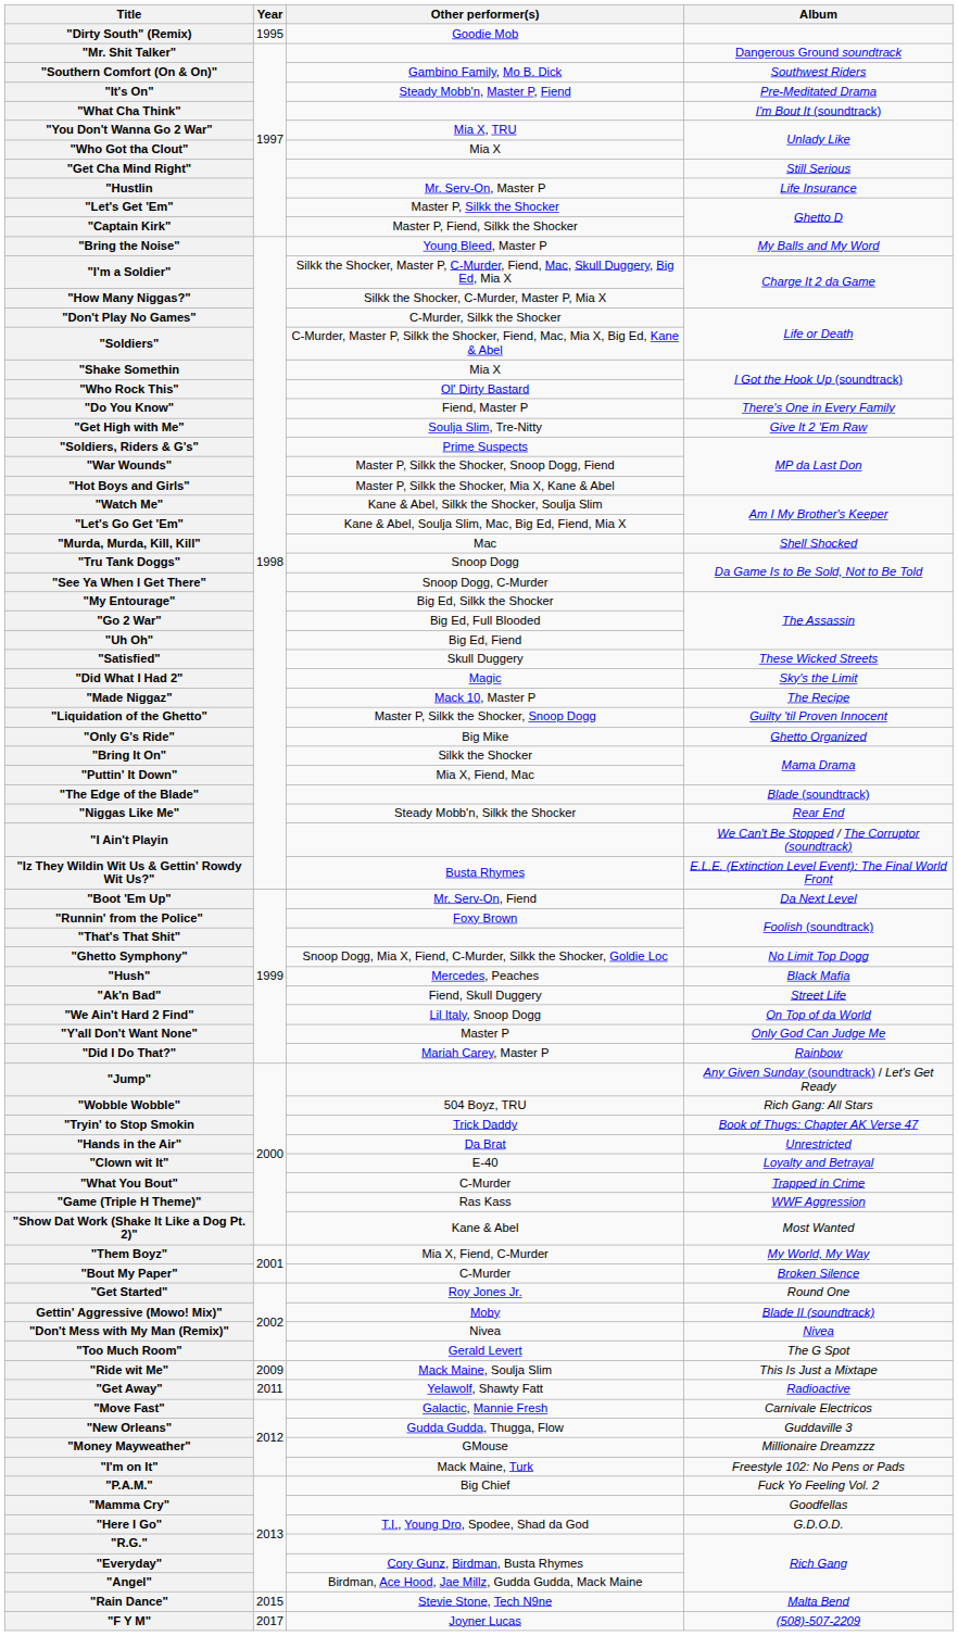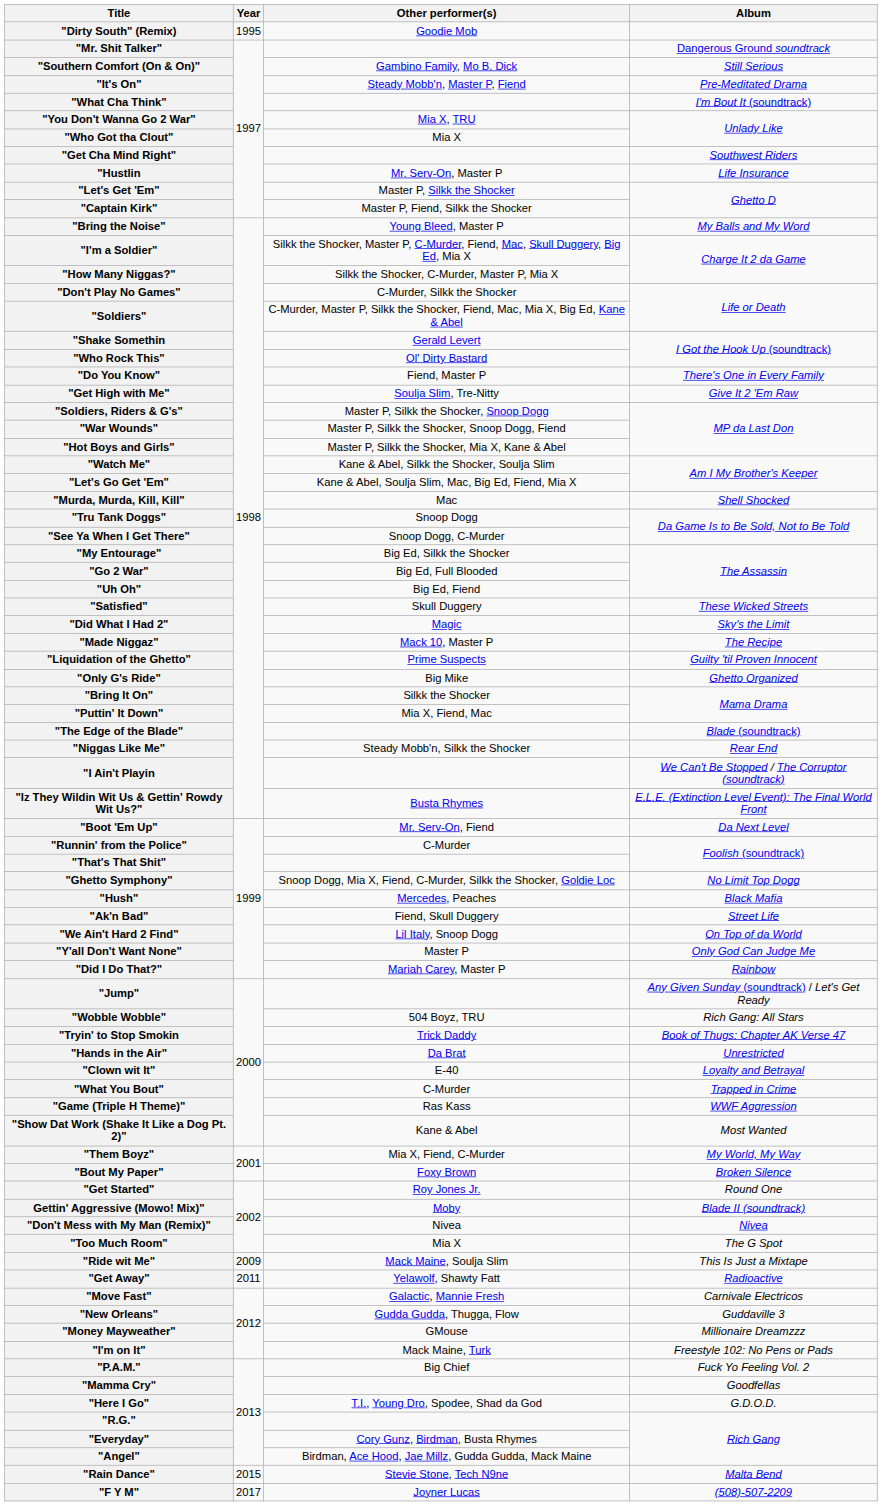 <table class="wikitable plainrowheaders" style="text-align:center;">
 <tr>
 <th scope="col" style="width:20em;">Title</th>
 <th scope="col">Year</th>
 <th scope="col">Other performer(s)</th>
 <th scope="col">Album</th>
 </tr>
 <tr>
 <th scope="row">"Dirty South" (Remix)</th>
 <td>1995</td>
 <td><a href='#'>Goodie Mob</a></td>
 <td></td>
 </tr>
 <tr>
 <th scope="row">"Mr. Shit Talker"</th>
 <td rowspan="10">1997</td>
 <td></td>
 <td><em><a href='#'></em>Dangerous Ground<em> soundtrack</a></em></td>
 </tr>
 <tr>
 <th scope="row">"Southern Comfort (On & On)"</th>
 <td><a href='#'>Gambino Family</a>, <a href='#'>Mo B. Dick</a></td>
-<td><em><a href='#'>Southwest Riders</a></em></td>
+<td><em><a href='#'>Still Serious</a></em></td>
 </tr>
 <tr>
 <th scope="row">"It's On"</th>
 <td><a href='#'>Steady Mobb'n</a>, <a href='#'>Master P</a>, <a href='#'>Fiend</a></td>
 <td><em><a href='#'>Pre-Meditated Drama</a></em></td>
 </tr>
 <tr>
 <th scope="row">"What Cha Think"</th>
 <td></td>
 <td><a href='#'><em>I'm Bout It</em> (soundtrack)</a></td>
 </tr>
 <tr>
 <th scope="row">"You Don't Wanna Go 2 War"</th>
 <td><a href='#'>Mia X</a>, <a href='#'>TRU</a></td>
 <td rowspan="2"><em><a href='#'>Unlady Like</a></em></td>
 </tr>
 <tr>
 <th scope="row">"Who Got tha Clout"</th>
 <td>Mia X</td>
 </tr>
 <tr>
 <th scope="row">"Get Cha Mind Right"</th>
 <td></td>
-<td><em><a href='#'>Still Serious</a></em></td>
+<td><em><a href='#'>Southwest Riders</a></em></td>
 </tr>
 <tr>
 <th scope="row">"Hustlin</th>
 <td><a href='#'>Mr. Serv-On</a>, Master P</td>
 <td><em><a href='#'>Life Insurance</a></em></td>
 </tr>
 <tr>
 <th scope="row">"Let's Get 'Em"</th>
 <td>Master P, <a href='#'>Silkk the Shocker</a></td>
 <td rowspan="2"><em><a href='#'>Ghetto D</a></em></td>
 </tr>
 <tr>
 <th scope="row">"Captain Kirk"</th>
 <td>Master P, Fiend, Silkk the Shocker</td>
 </tr>
 <tr>
 <th scope="row">"Bring the Noise"</th>
 <td rowspan="31">1998</td>
 <td><a href='#'>Young Bleed</a>, Master P</td>
 <td><em><a href='#'>My Balls and My Word</a></em></td>
 </tr>
 <tr>
 <th scope="row">"I'm a Soldier"</th>
 <td>Silkk the Shocker, Master P, <a href='#'>C-Murder</a>, Fiend, <a href='#'>Mac</a>, <a href='#'>Skull Duggery</a>, <a href='#'>Big Ed</a>, Mia X</td>
 <td rowspan="2"><em><a href='#'>Charge It 2 da Game</a></em></td>
 </tr>
 <tr>
 <th scope="row">"How Many Niggas?"</th>
 <td>Silkk the Shocker, C-Murder, Master P, Mia X</td>
 </tr>
 <tr>
 <th scope="row">"Don't Play No Games"</th>
 <td>C-Murder, Silkk the Shocker</td>
 <td rowspan="2"><em><a href='#'>Life or Death</a></em></td>
 </tr>
 <tr>
 <th scope="row">"Soldiers"</th>
 <td>C-Murder, Master P, Silkk the Shocker, Fiend, Mac, Mia X, Big Ed, <a href='#'>Kane & Abel</a></td>
 </tr>
 <tr>
 <th scope="row">"Shake Somethin</th>
-<td>Mia X</td>
+<td><a href='#'>Gerald Levert</a></td>
 <td rowspan="2"><a href='#'><em>I Got the Hook Up</em> (soundtrack)</a></td>
 </tr>
 <tr>
 <th scope="row">"Who Rock This"</th>
 <td><a href='#'>Ol' Dirty Bastard</a></td>
 </tr>
 <tr>
 <th scope="row">"Do You Know"</th>
 <td>Fiend, Master P</td>
 <td><em><a href='#'>There's One in Every Family</a></em></td>
 </tr>
 <tr>
 <th scope="row">"Get High with Me"</th>
 <td><a href='#'>Soulja Slim</a>, Tre-Nitty</td>
 <td><em><a href='#'>Give It 2 'Em Raw</a></em></td>
 </tr>
 <tr>
 <th scope="row">"Soldiers, Riders & G's"</th>
-<td><a href='#'>Prime Suspects</a></td>
+<td>Master P, Silkk the Shocker, <a href='#'>Snoop Dogg</a></td>
 <td rowspan="3"><em><a href='#'>MP da Last Don</a></em></td>
 </tr>
 <tr>
 <th scope="row">"War Wounds"</th>
 <td>Master P, Silkk the Shocker, Snoop Dogg, Fiend</td>
 </tr>
 <tr>
 <th scope="row">"Hot Boys and Girls"</th>
 <td>Master P, Silkk the Shocker, Mia X, Kane & Abel</td>
 </tr>
 <tr>
 <th scope="row">"Watch Me"</th>
 <td>Kane & Abel, Silkk the Shocker, Soulja Slim</td>
 <td rowspan="2"><em><a href='#'>Am I My Brother's Keeper</a></em></td>
 </tr>
 <tr>
 <th scope="row">"Let's Go Get 'Em"</th>
 <td>Kane & Abel, Soulja Slim, Mac, Big Ed, Fiend, Mia X</td>
 </tr>
 <tr>
 <th scope="row">"Murda, Murda, Kill, Kill"</th>
 <td>Mac</td>
 <td><em><a href='#'>Shell Shocked</a></em></td>
 </tr>
 <tr>
 <th scope="row">"Tru Tank Doggs"</th>
 <td>Snoop Dogg</td>
 <td rowspan="2"><em><a href='#'>Da Game Is to Be Sold, Not to Be Told</a></em></td>
 </tr>
 <tr>
 <th scope="row">"See Ya When I Get There"</th>
 <td>Snoop Dogg, C-Murder</td>
 </tr>
 <tr>
 <th scope="row">"My Entourage"</th>
 <td>Big Ed, Silkk the Shocker</td>
 <td rowspan="3"><em><a href='#'>The Assassin</a></em></td>
 </tr>
 <tr>
 <th scope="row">"Go 2 War"</th>
 <td>Big Ed, Full Blooded</td>
 </tr>
 <tr>
 <th scope="row">"Uh Oh"</th>
 <td>Big Ed, Fiend</td>
 </tr>
 <tr>
 <th scope="row">"Satisfied"</th>
 <td>Skull Duggery</td>
 <td><em><a href='#'>These Wicked Streets</a></em></td>
 </tr>
 <tr>
 <th scope="row">"Did What I Had 2"</th>
 <td><a href='#'>Magic</a></td>
 <td><em><a href='#'>Sky's the Limit</a></em></td>
 </tr>
 <tr>
 <th scope="row">"Made Niggaz"</th>
 <td><a href='#'>Mack 10</a>, Master P</td>
 <td><em><a href='#'>The Recipe</a></em></td>
 </tr>
 <tr>
 <th scope="row">"Liquidation of the Ghetto"</th>
-<td>Master P, Silkk the Shocker, <a href='#'>Snoop Dogg</a></td>
+<td><a href='#'>Prime Suspects</a></td>
 <td><em><a href='#'>Guilty 'til Proven Innocent</a></em></td>
 </tr>
 <tr>
 <th scope="row">"Only G's Ride"</th>
 <td>Big Mike</td>
 <td><em><a href='#'>Ghetto Organized</a></em></td>
 </tr>
 <tr>
 <th scope="row">"Bring It On"</th>
 <td>Silkk the Shocker</td>
 <td rowspan="2"><em><a href='#'>Mama Drama</a></em></td>
 </tr>
 <tr>
 <th scope="row">"Puttin' It Down"</th>
 <td>Mia X, Fiend, Mac</td>
 </tr>
 <tr>
 <th scope="row">"The Edge of the Blade"</th>
 <td></td>
 <td><a href='#'><em>Blade</em> (soundtrack)</a></td>
 </tr>
 <tr>
 <th scope="row">"Niggas Like Me"</th>
 <td>Steady Mobb'n, Silkk the Shocker</td>
 <td><em><a href='#'>Rear End</a></em></td>
 </tr>
 <tr>
 <th scope="row">"I Ain't Playin</th>
 <td></td>
 <td><em><a href='#'>We Can't Be Stopped</a> / <a href='#'>The Corruptor (soundtrack)</a></em></td>
 </tr>
 <tr>
 <th scope="row">"Iz They Wildin Wit Us & Gettin' Rowdy Wit Us?"</th>
 <td><a href='#'>Busta Rhymes</a></td>
 <td><em><a href='#'>E.L.E. (Extinction Level Event): The Final World Front</a></em></td>
 </tr>
 <tr>
 <th scope="row">"Boot 'Em Up"</th>
 <td rowspan="9">1999</td>
 <td><a href='#'>Mr. Serv-On</a>, Fiend</td>
 <td><em><a href='#'>Da Next Level</a></em></td>
 </tr>
 <tr>
 <th scope="row">"Runnin' from the Police"</th>
-<td><a href='#'>Foxy Brown</a></td>
+<td>C-Murder</td>
 <td rowspan="2"><a href='#'><em>Foolish</em> (soundtrack)</a></td>
 </tr>
 <tr>
 <th scope="row">"That's That Shit"</th>
 <td></td>
 </tr>
 <tr>
 <th scope="row">"Ghetto Symphony"</th>
 <td>Snoop Dogg, Mia X, Fiend, C-Murder, Silkk the Shocker, <a href='#'>Goldie Loc</a></td>
 <td><em><a href='#'>No Limit Top Dogg</a></em></td>
 </tr>
 <tr>
 <th scope="row">"Hush"</th>
 <td><a href='#'>Mercedes</a>, Peaches</td>
 <td><em><a href='#'>Black Mafia</a></em></td>
 </tr>
 <tr>
 <th scope="row">"Ak'n Bad"</th>
 <td>Fiend, Skull Duggery</td>
 <td><em><a href='#'>Street Life</a></em></td>
 </tr>
 <tr>
 <th scope="row">"We Ain't Hard 2 Find"</th>
 <td><a href='#'>Lil Italy</a>, Snoop Dogg</td>
 <td><em><a href='#'>On Top of da World</a></em></td>
 </tr>
 <tr>
 <th scope="row">"Y'all Don't Want None"</th>
 <td>Master P</td>
 <td><em><a href='#'>Only God Can Judge Me</a></em></td>
 </tr>
 <tr>
 <th scope="row">"Did I Do That?"</th>
 <td><a href='#'>Mariah Carey</a>, Master P</td>
 <td><em><a href='#'>Rainbow</a></em></td>
 </tr>
 <tr>
 <th scope="row">"Jump"</th>
 <td rowspan="8">2000</td>
 <td></td>
 <td><a href='#'><em>Any Given Sunday</em> (soundtrack)</a> / <em>Let's Get Ready</em></td>
 </tr>
 <tr>
 <th scope="row">"Wobble Wobble"</th>
 <td>504 Boyz, TRU</td>
 <td><em>Rich Gang: All Stars</em></td>
 </tr>
 <tr>
 <th scope="row">"Tryin' to Stop Smokin</th>
 <td><a href='#'>Trick Daddy</a></td>
 <td><em><a href='#'>Book of Thugs: Chapter AK Verse 47</a></em></td>
 </tr>
 <tr>
 <th scope="row">"Hands in the Air"</th>
 <td><a href='#'>Da Brat</a></td>
 <td><em><a href='#'>Unrestricted</a></em></td>
 </tr>
 <tr>
 <th scope="row">"Clown wit It"</th>
 <td>E-40</td>
 <td><em><a href='#'>Loyalty and Betrayal</a></em></td>
 </tr>
 <tr>
 <th scope="row">"What You Bout"</th>
 <td>C-Murder</td>
 <td><em><a href='#'>Trapped in Crime</a></em></td>
 </tr>
 <tr>
 <th scope="row">"Game (Triple H Theme)"</th>
 <td>Ras Kass</td>
 <td><em><a href='#'>WWF Aggression</a></em></td>
 </tr>
 <tr>
 <th scope="row">"Show Dat Work (Shake It Like a Dog Pt. 2)"</th>
 <td>Kane & Abel</td>
 <td><em>Most Wanted</em></td>
 </tr>
 <tr>
 <th scope="row">"Them Boyz"</th>
 <td rowspan="2">2001</td>
 <td>Mia X, Fiend, C-Murder</td>
 <td><em><a href='#'>My World, My Way</a></em></td>
 </tr>
 <tr>
 <th scope="row">"Bout My Paper"</th>
-<td>C-Murder</td>
+<td><a href='#'>Foxy Brown</a></td>
 <td><em><a href='#'>Broken Silence</a></em></td>
 </tr>
 <tr>
 <th scope="row">"Get Started"</th>
 <td rowspan="4">2002</td>
 <td><a href='#'>Roy Jones Jr.</a></td>
 <td><em>Round One</em></td>
 </tr>
 <tr>
 <th scope="row">Gettin' Aggressive (Mowo! Mix)"</th>
 <td><a href='#'>Moby</a></td>
 <td><em><a href='#'>Blade II (soundtrack)</a></em></td>
 </tr>
 <tr>
 <th scope="row">"Don't Mess with My Man (Remix)"</th>
 <td>Nivea</td>
 <td><em><a href='#'>Nivea</a></em></td>
 </tr>
 <tr>
 <th scope="row">"Too Much Room"</th>
-<td><a href='#'>Gerald Levert</a></td>
+<td>Mia X</td>
 <td><em>The G Spot</em></td>
 </tr>
 <tr>
 <th scope="row">"Ride wit Me"</th>
 <td>2009</td>
 <td><a href='#'>Mack Maine</a>, Soulja Slim</td>
 <td><em>This Is Just a Mixtape</em></td>
 </tr>
 <tr>
 <th scope="row">"Get Away"</th>
 <td>2011</td>
 <td><a href='#'>Yelawolf</a>, Shawty Fatt</td>
 <td><em><a href='#'>Radioactive</a></em></td>
 </tr>
 <tr>
 <th scope="row">"Move Fast"</th>
 <td rowspan="4">2012</td>
 <td><a href='#'>Galactic</a>, <a href='#'>Mannie Fresh</a></td>
 <td><em>Carnivale Electricos</em></td>
 </tr>
 <tr>
 <th scope="row">"New Orleans"</th>
 <td><a href='#'>Gudda Gudda</a>, Thugga, Flow</td>
 <td><em>Guddaville 3</em></td>
 </tr>
 <tr>
 <th scope="row">"Money Mayweather"</th>
 <td>GMouse</td>
 <td><em>Millionaire Dreamzzz</em></td>
 </tr>
 <tr>
 <th scope="row">"I'm on It"</th>
 <td>Mack Maine, <a href='#'>Turk</a></td>
 <td><em>Freestyle 102: No Pens or Pads</em></td>
 </tr>
 <tr>
 <th scope="row">"P.A.M."</th>
 <td rowspan="6">2013</td>
 <td>Big Chief</td>
 <td><em>Fuck Yo Feeling Vol. 2</em></td>
 </tr>
 <tr>
 <th scope="row">"Mamma Cry"</th>
 <td></td>
 <td><em>Goodfellas</em></td>
 </tr>
 <tr>
 <th scope="row">"Here I Go"</th>
 <td><a href='#'>T.I.</a>, <a href='#'>Young Dro</a>, Spodee, Shad da God</td>
 <td><em>G.D.O.D.</em></td>
 </tr>
 <tr>
 <th scope="row">"R.G."</th>
 <td></td>
 <td rowspan="3"><em><a href='#'>Rich Gang</a></em></td>
 </tr>
 <tr>
 <th scope="row">"Everyday"</th>
 <td><a href='#'>Cory Gunz</a>, <a href='#'>Birdman</a>, Busta Rhymes</td>
 </tr>
 <tr>
 <th scope="row">"Angel"</th>
 <td>Birdman, <a href='#'>Ace Hood</a>, <a href='#'>Jae Millz</a>, Gudda Gudda, Mack Maine</td>
 </tr>
 <tr>
 <th scope="row">"Rain Dance"</th>
 <td>2015</td>
 <td><a href='#'>Stevie Stone</a>, <a href='#'>Tech N9ne</a></td>
 <td><em><a href='#'>Malta Bend</a></em></td>
 </tr>
 <tr>
 <th scope="row">"F Y M"</th>
 <td>2017</td>
 <td><a href='#'>Joyner Lucas</a></td>
 <td><em><a href='#'>(508)-507-2209</a></em></td>
 </tr>
 </table>
